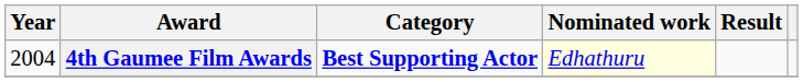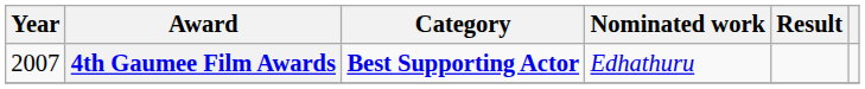 <table class="wikitable plainrowheaders sortable">
 <tr>
 <th scope="col">Year</th>
 <th scope="col">Award</th>
 <th scope="col">Category</th>
 <th scope="col">Nominated work</th>
 <th scope="col">Result</th>
 <th scope="col" class="unsortable"></th>
 </tr>
 <tr>
-<td>2004</td>
+<td>2007</td>
 <th scope="row"><a href='#'>4th Gaumee Film Awards</a></th>
 <td><strong><a href='#'>Best Supporting Actor</a></strong></td>
-<td style="background: lightyellow;"><em><a href='#'>Edhathuru</a></em></td>
+<td><em><a href='#'>Edhathuru</a></em></td>
 <td></td>
 <td style="text-align:center;"></td>
 </tr>
 <tr>
 </tr>
 </table>
